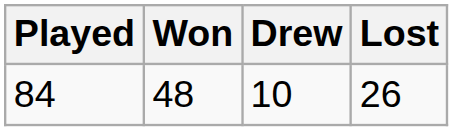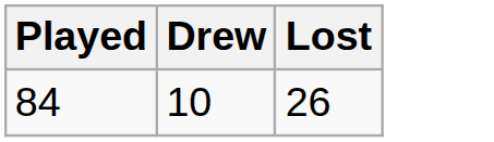 <table class="wikitable">
 <tr>
 <th>Played</th>
-<th>Won</th>
 <th>Drew</th>
 <th>Lost</th>
 </tr>
 <tr>
 <td>84</td>
-<td>48</td>
 <td>10</td>
 <td>26</td>
 </tr>
 </table>
